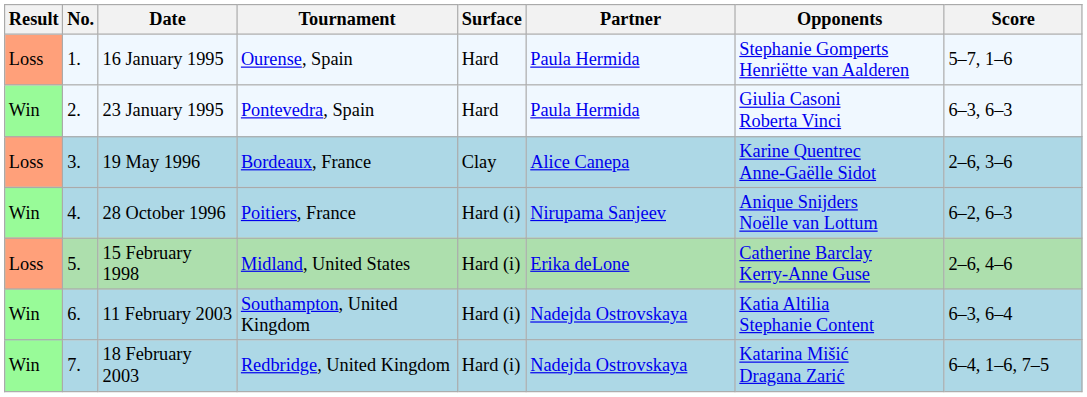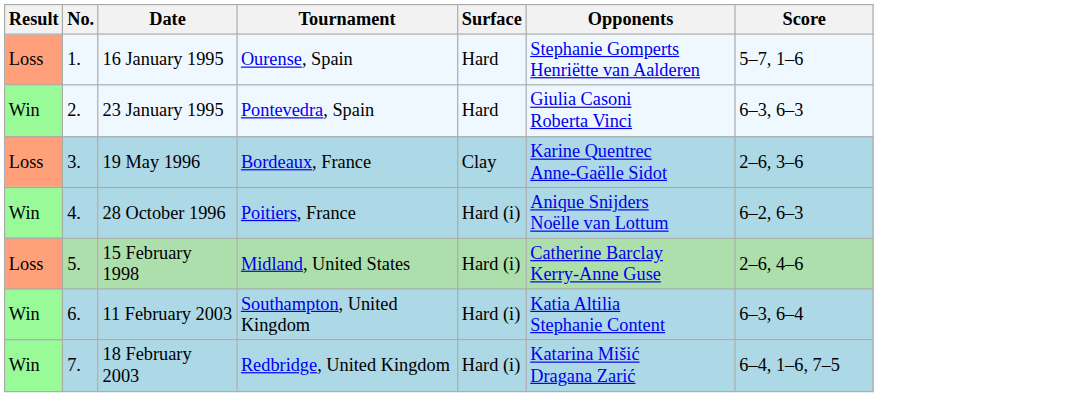 <table class="sortable wikitable" style="font-size:97%;">
 <tr>
 <th>Result</th>
 <th>No.</th>
 <th style="width:110px">Date</th>
 <th style="width:180px">Tournament</th>
 <th>Surface</th>
-<th style="width:170px">Partner</th>
 <th style="width:170px">Opponents</th>
 <th style="width:110px" class="unsortable">Score</th>
 </tr>
 <tr bgcolor="#f0f8ff">
 <td style="background:#ffa07a;">Loss</td>
 <td>1.</td>
 <td>16 January 1995</td>
 <td><a href='#'>Ourense</a>, Spain</td>
 <td>Hard</td>
-<td> <a href='#'>Paula Hermida</a></td>
 <td> <a href='#'>Stephanie Gomperts</a> <br>  <a href='#'>Henriëtte van Aalderen</a></td>
 <td>5–7, 1–6</td>
 </tr>
 <tr bgcolor=f0f8ff>
 <td style="background:#98fb98;">Win</td>
 <td>2.</td>
 <td>23 January 1995</td>
 <td><a href='#'>Pontevedra</a>, Spain</td>
 <td>Hard</td>
-<td> <a href='#'>Paula Hermida</a></td>
 <td> <a href='#'>Giulia Casoni</a> <br>  <a href='#'>Roberta Vinci</a></td>
 <td>6–3, 6–3</td>
 </tr>
 <tr bgcolor="lightblue">
 <td style="background:#ffa07a;">Loss</td>
 <td>3.</td>
 <td>19 May 1996</td>
 <td><a href='#'>Bordeaux</a>, France</td>
 <td>Clay</td>
-<td> <a href='#'>Alice Canepa</a></td>
 <td> <a href='#'>Karine Quentrec</a> <br>  <a href='#'>Anne-Gaëlle Sidot</a></td>
 <td>2–6, 3–6</td>
 </tr>
 <tr bgcolor="lightblue">
 <td style="background:#98fb98;">Win</td>
 <td>4.</td>
 <td>28 October 1996</td>
 <td><a href='#'>Poitiers</a>, France</td>
 <td>Hard (i)</td>
-<td> <a href='#'>Nirupama Sanjeev</a></td>
 <td> <a href='#'>Anique Snijders</a> <br>  <a href='#'>Noëlle van Lottum</a></td>
 <td>6–2, 6–3</td>
 </tr>
 <tr bgcolor="#ADDFAD">
 <td style="background:#ffa07a;">Loss</td>
 <td>5.</td>
 <td>15 February 1998</td>
 <td><a href='#'>Midland</a>, United States</td>
 <td>Hard (i)</td>
-<td> <a href='#'>Erika deLone</a></td>
 <td> <a href='#'>Catherine Barclay</a> <br>  <a href='#'>Kerry-Anne Guse</a></td>
 <td>2–6, 4–6</td>
 </tr>
 <tr style="background:lightblue;">
 <td style="background:#98fb98;">Win</td>
 <td>6.</td>
 <td>11 February 2003</td>
 <td><a href='#'>Southampton</a>, United Kingdom</td>
 <td>Hard (i)</td>
-<td> <a href='#'>Nadejda Ostrovskaya</a></td>
 <td> <a href='#'>Katia Altilia</a> <br>  <a href='#'>Stephanie Content</a></td>
 <td>6–3, 6–4</td>
 </tr>
 <tr style="background:lightblue;">
 <td style="background:#98fb98;">Win</td>
 <td>7.</td>
 <td>18 February 2003</td>
 <td><a href='#'>Redbridge</a>, United Kingdom</td>
 <td>Hard (i)</td>
-<td> <a href='#'>Nadejda Ostrovskaya</a></td>
 <td> <a href='#'>Katarina Mišić</a> <br>  <a href='#'>Dragana Zarić</a></td>
 <td>6–4, 1–6, 7–5</td>
 </tr>
 </table>
